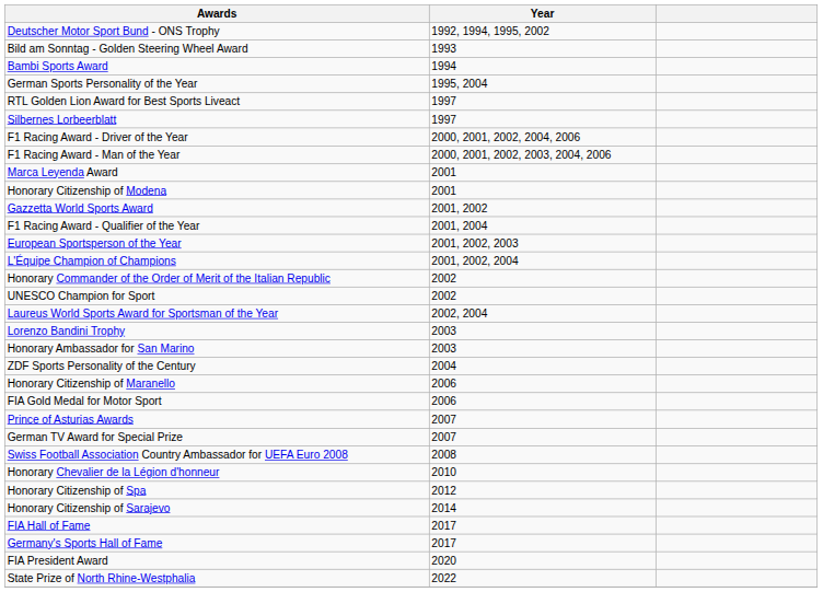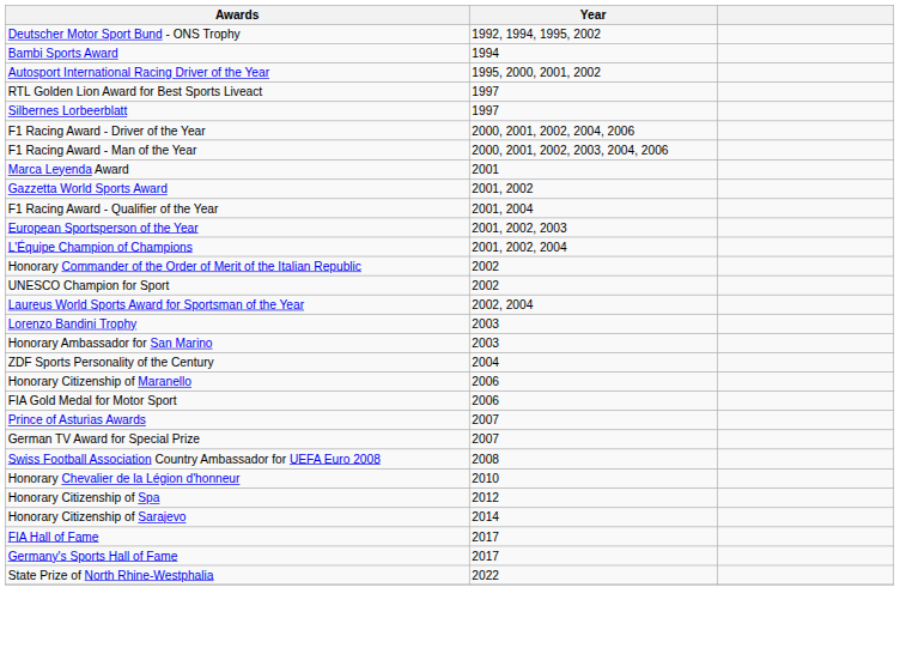 <table class="wikitable" style="font-size:95%; width:70%;">
 <tr>
 <th>Awards</th>
 <th>Year</th>
 <th class="unsortable" style="width:14em;"></th>
 </tr>
 <tr>
 <td><a href='#'>Deutscher Motor Sport Bund</a> - ONS Trophy</td>
 <td>1992, 1994, 1995, 2002</td>
 <td></td>
 </tr>
 <tr>
-<td>Bild am Sonntag - Golden Steering Wheel Award</td>
-<td>1993</td>
-<td></td>
-</tr>
-<tr>
 <td><a href='#'>Bambi Sports Award</a></td>
 <td>1994</td>
 <td></td>
 </tr>
 <tr>
-<td>German Sports Personality of the Year</td>
-<td>1995, 2004</td>
+<td><a href='#'>Autosport International Racing Driver of the Year</a></td>
+<td>1995, 2000, 2001, 2002</td>
 <td></td>
 </tr>
 <tr>
 <td>RTL Golden Lion Award for Best Sports Liveact</td>
 <td>1997</td>
 <td></td>
 </tr>
 <tr>
 <td><a href='#'>Silbernes Lorbeerblatt</a></td>
 <td>1997</td>
 <td></td>
 </tr>
 <tr>
 <td>F1 Racing Award - Driver of the Year</td>
 <td>2000, 2001, 2002, 2004, 2006</td>
 <td></td>
 </tr>
 <tr>
 <td>F1 Racing Award - Man of the Year</td>
 <td>2000, 2001, 2002, 2003, 2004, 2006</td>
 <td></td>
 </tr>
 <tr>
 <td><a href='#'>Marca Leyenda</a> Award</td>
-<td>2001</td>
-<td></td>
-</tr>
-<tr>
-<td>Honorary Citizenship of <a href='#'>Modena</a></td>
 <td>2001</td>
 <td></td>
 </tr>
 <tr>
 <td><a href='#'>Gazzetta World Sports Award</a></td>
 <td>2001, 2002</td>
 <td></td>
 </tr>
 <tr>
 <td>F1 Racing Award - Qualifier of the Year</td>
 <td>2001, 2004</td>
 <td></td>
 </tr>
 <tr>
 <td><a href='#'>European Sportsperson of the Year</a></td>
 <td>2001, 2002, 2003</td>
 <td></td>
 </tr>
 <tr>
 <td><a href='#'>L'Équipe Champion of Champions</a></td>
 <td>2001, 2002, 2004</td>
 <td></td>
 </tr>
 <tr>
 <td>Honorary <a href='#'>Commander of the Order of Merit of the Italian Republic</a></td>
 <td>2002</td>
 <td></td>
 </tr>
 <tr>
 <td>UNESCO Champion for Sport</td>
 <td>2002</td>
 <td></td>
 </tr>
 <tr>
 <td><a href='#'>Laureus World Sports Award for Sportsman of the Year</a></td>
 <td>2002, 2004</td>
 <td></td>
 </tr>
 <tr>
 <td><a href='#'>Lorenzo Bandini Trophy</a></td>
 <td>2003</td>
 <td></td>
 </tr>
 <tr>
 <td>Honorary Ambassador for <a href='#'>San Marino</a></td>
 <td>2003</td>
 <td></td>
 </tr>
 <tr>
 <td>ZDF Sports Personality of the Century</td>
 <td>2004</td>
 <td></td>
 </tr>
 <tr>
 <td>Honorary Citizenship of <a href='#'>Maranello</a></td>
 <td>2006</td>
 <td></td>
 </tr>
 <tr>
 <td>FIA Gold Medal for Motor Sport</td>
 <td>2006</td>
 <td></td>
 </tr>
 <tr>
 <td><a href='#'>Prince of Asturias Awards</a></td>
 <td>2007</td>
 <td></td>
 </tr>
 <tr>
 <td>German TV Award for Special Prize</td>
 <td>2007</td>
 <td></td>
 </tr>
 <tr>
 <td><a href='#'>Swiss Football Association</a> Country Ambassador for <a href='#'>UEFA Euro 2008</a></td>
 <td>2008</td>
 <td></td>
 </tr>
 <tr>
 <td>Honorary <a href='#'>Chevalier de la Légion d'honneur</a></td>
 <td>2010</td>
 <td></td>
 </tr>
 <tr>
 <td>Honorary Citizenship of <a href='#'>Spa</a></td>
 <td>2012</td>
 <td></td>
 </tr>
 <tr>
 <td>Honorary Citizenship of <a href='#'>Sarajevo</a></td>
 <td>2014</td>
 <td></td>
 </tr>
 <tr>
 <td><a href='#'>FIA Hall of Fame</a></td>
 <td>2017</td>
 <td></td>
 </tr>
 <tr>
 <td><a href='#'>Germany's Sports Hall of Fame</a></td>
 <td>2017</td>
 <td></td>
 </tr>
 <tr>
-<td>FIA President Award</td>
-<td>2020</td>
-<td></td>
-</tr>
-<tr>
 <td>State Prize of <a href='#'>North Rhine-Westphalia</a></td>
 <td>2022</td>
 <td></td>
 </tr>
 <tr>
 </tr>
 </table>
